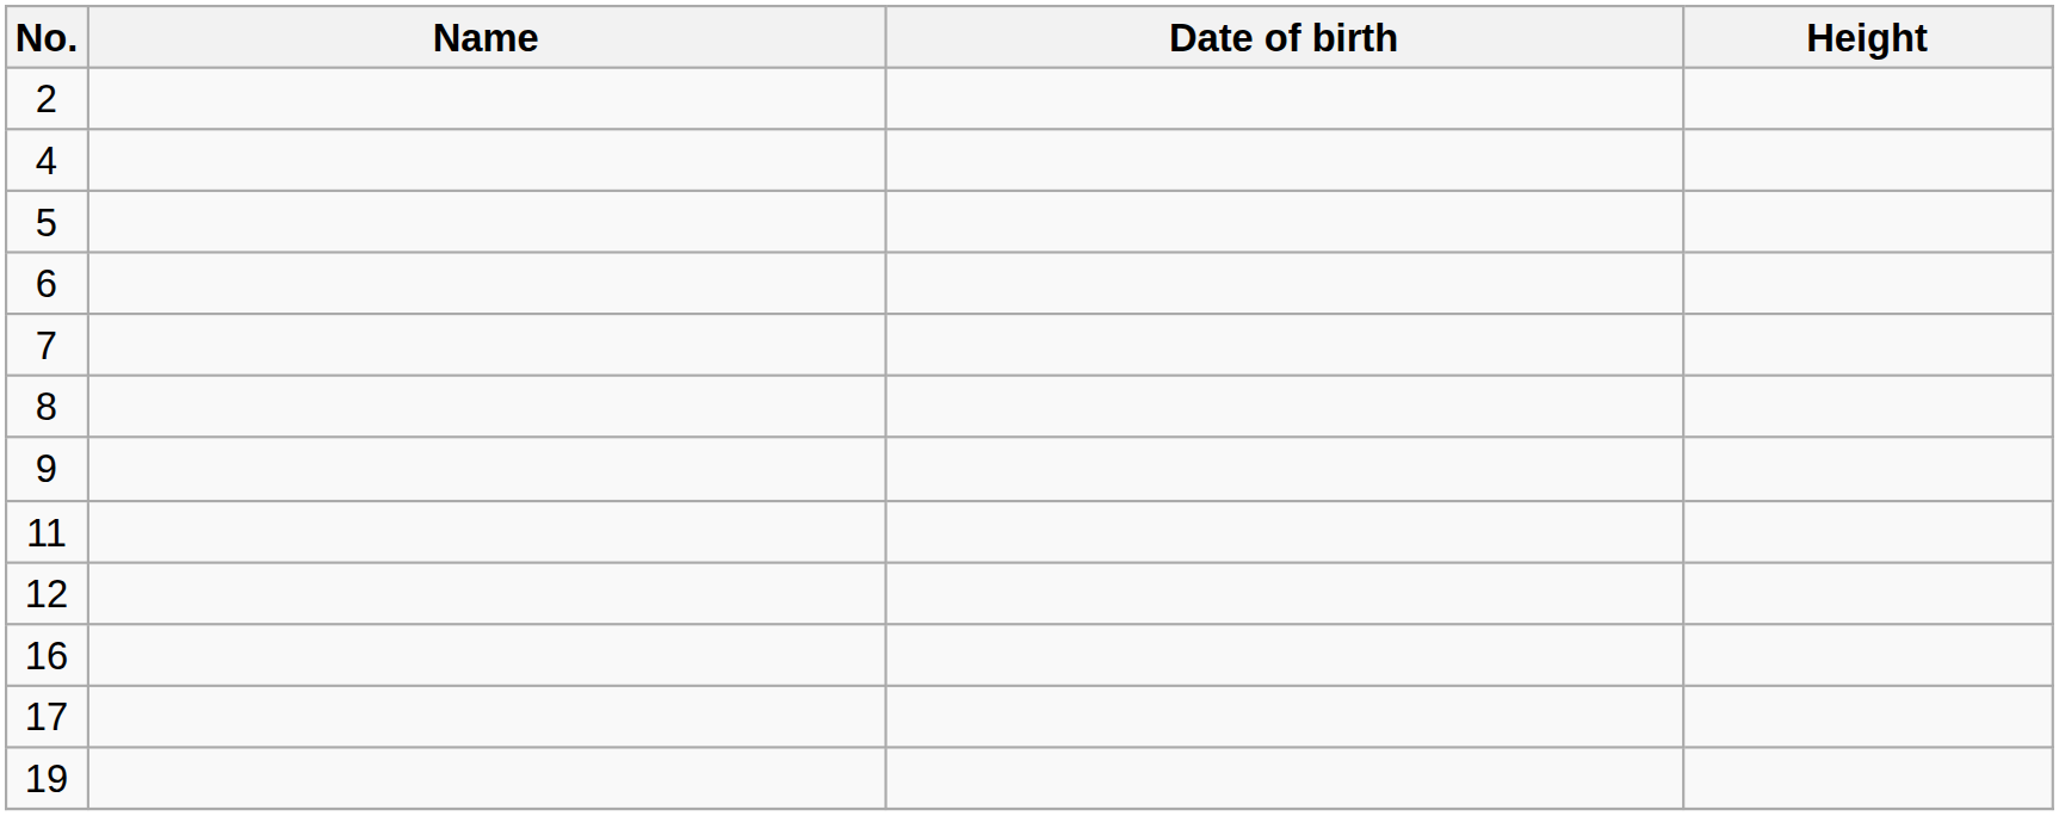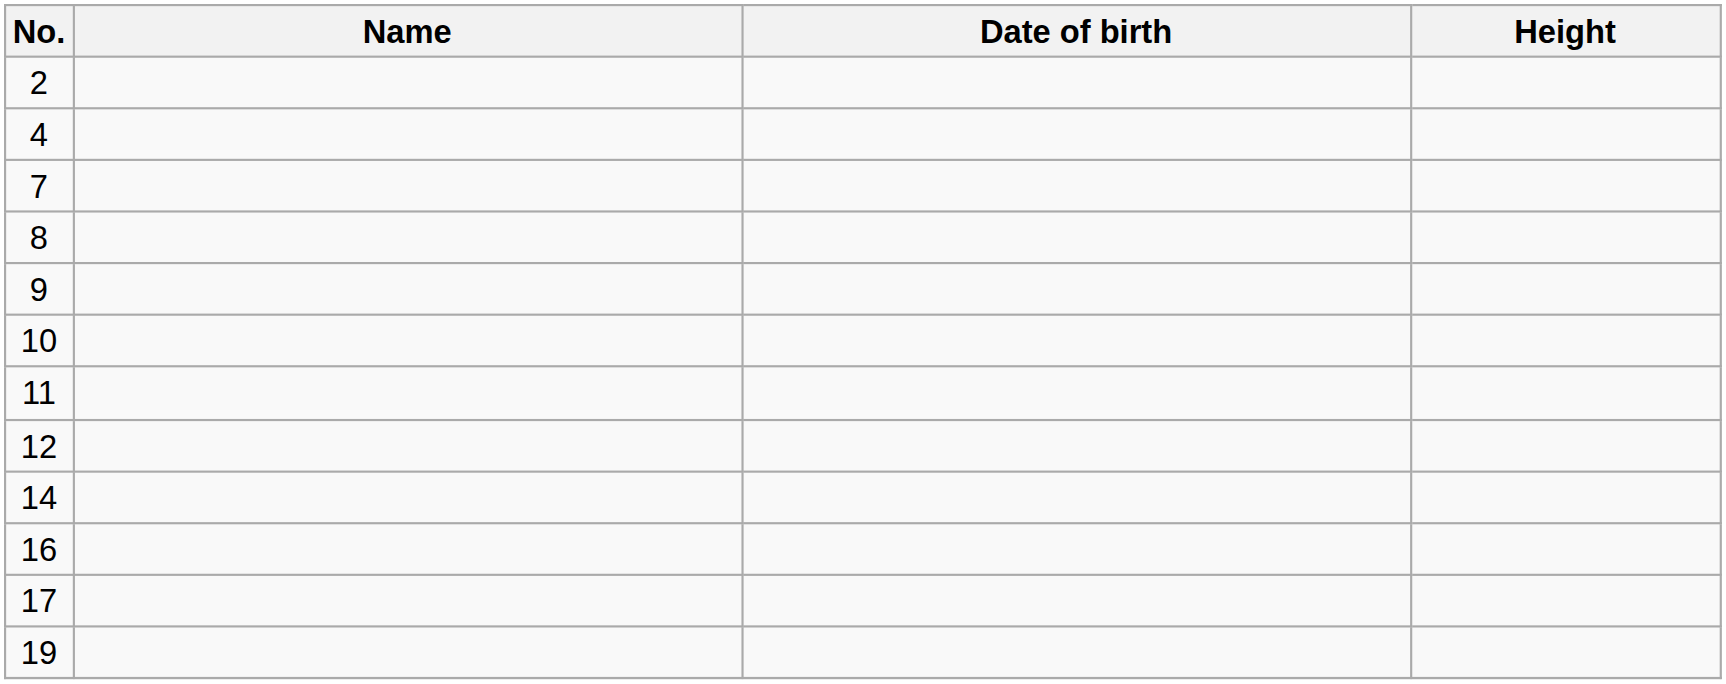 <table class="wikitable sortable" style="font-size:95%; text-align:center;">
 <tr>
 <th>No.</th>
 <th style="width:20em">Name</th>
 <th style="width:20em">Date of birth</th>
 <th style="width:9em">Height</th>
 </tr>
 <tr>
 <td>2</td>
 <td align=left> </td>
 <td align=right></td>
 <td></td>
 </tr>
 <tr>
 <td>4</td>
-<td align=left> </td>
-<td align=right></td>
-<td></td>
-</tr>
-<tr>
-<td>5</td>
-<td align=left> </td>
-<td align=right></td>
-<td></td>
-</tr>
-<tr>
-<td>6</td>
 <td align=left> </td>
 <td align=right></td>
 <td></td>
 </tr>
 <tr>
 <td>7</td>
 <td align=left> </td>
 <td align=right></td>
 <td></td>
 </tr>
 <tr>
 <td>8</td>
 <td align=left> </td>
 <td align=right></td>
 <td></td>
 </tr>
 <tr>
 <td>9</td>
 <td align=left> </td>
 <td align=right></td>
 <td></td>
 </tr>
 <tr>
+<td>10</td>
+<td align=left> </td>
+<td align=right></td>
+<td></td>
+</tr>
+<tr>
 <td>11</td>
 <td align=left> </td>
 <td align=right></td>
 <td></td>
 </tr>
 <tr>
 <td>12</td>
+<td align=left> </td>
+<td align=right></td>
+<td></td>
+</tr>
+<tr>
+<td>14</td>
 <td align=left> </td>
 <td align=right></td>
 <td></td>
 </tr>
 <tr>
 <td>16</td>
 <td align=left> </td>
 <td align=right></td>
 <td></td>
 </tr>
 <tr>
 <td>17</td>
 <td align=left> </td>
 <td align=right></td>
 <td></td>
 </tr>
 <tr>
 <td>19</td>
 <td align=left> </td>
 <td align=right></td>
 <td></td>
 </tr>
 <tr>
 </tr>
 </table>
